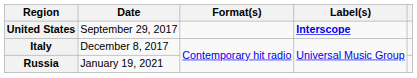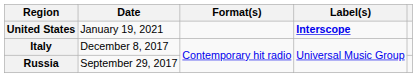 <table class="wikitable plainrowheaders">
 <tr>
 <th scope="col">Region</th>
 <th scope="col">Date</th>
 <th scope="col">Format(s)</th>
 <th scope="col">Label(s)</th>
 <th scope="col"></th>
 </tr>
 <tr>
 <th scope="row">United States</th>
-<td>September 29, 2017</td>
+<td>January 19, 2021</td>
 <td></td>
 <td><strong><a href='#'>Interscope</a></strong></td>
 <td style="text-align:center;"></td>
 </tr>
 <tr>
 <th scope="row">Italy</th>
 <td>December 8, 2017</td>
 <td rowspan="2"><a href='#'>Contemporary hit radio</a></td>
 <td rowspan="2"><a href='#'>Universal Music Group</a></td>
 <td style="text-align:center;"></td>
 </tr>
 <tr>
 <th scope="row">Russia</th>
-<td>January 19, 2021</td>
+<td>September 29, 2017</td>
 <td style="text-align:center;"></td>
 </tr>
 </table>
